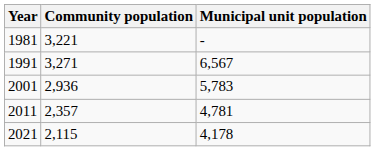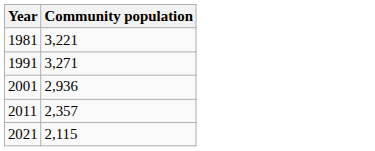 <table class=wikitable>
 <tr>
 <th>Year</th>
 <th>Community population</th>
-<th>Municipal unit population</th>
 </tr>
 <tr>
 <td>1981</td>
 <td>3,221</td>
-<td>-</td>
 </tr>
 <tr>
 <td>1991</td>
 <td>3,271</td>
-<td>6,567</td>
 </tr>
 <tr>
 <td>2001</td>
 <td>2,936</td>
-<td>5,783</td>
 </tr>
 <tr>
 <td>2011</td>
 <td>2,357</td>
-<td>4,781</td>
 </tr>
 <tr>
 <td>2021</td>
 <td>2,115</td>
-<td>4,178</td>
 </tr>
 </table>
